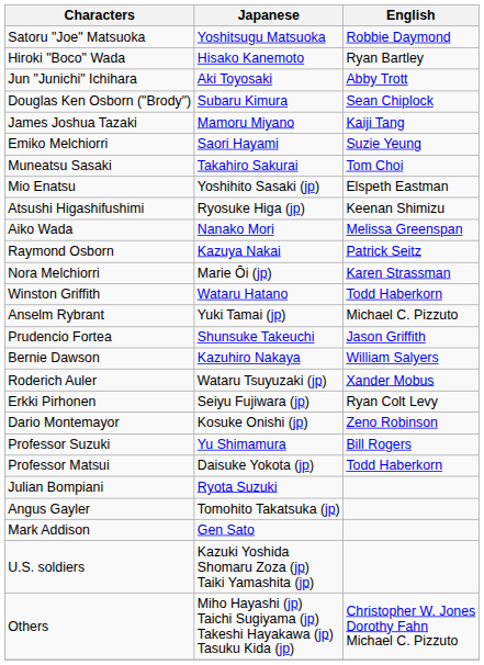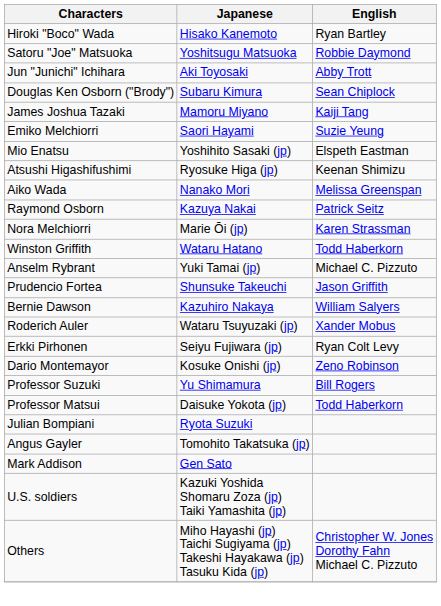 <table class="wikitable">
 <tr>
 <th>Characters</th>
 <th>Japanese</th>
 <th>English</th>
 </tr>
 <tr>
+<td>Hiroki "Boco" Wada</td>
+<td><a href='#'>Hisako Kanemoto</a></td>
+<td>Ryan Bartley</td>
+</tr>
+<tr>
 <td>Satoru "Joe" Matsuoka</td>
 <td><a href='#'>Yoshitsugu Matsuoka</a></td>
 <td><a href='#'>Robbie Daymond</a></td>
-</tr>
-<tr>
-<td>Hiroki "Boco" Wada</td>
-<td><a href='#'>Hisako Kanemoto</a></td>
-<td>Ryan Bartley</td>
 </tr>
 <tr>
 <td>Jun "Junichi" Ichihara</td>
 <td><a href='#'>Aki Toyosaki</a></td>
 <td><a href='#'>Abby Trott</a></td>
 </tr>
 <tr>
 <td>Douglas Ken Osborn ("Brody")</td>
 <td><a href='#'>Subaru Kimura</a></td>
 <td><a href='#'>Sean Chiplock</a></td>
 </tr>
 <tr>
 <td>James Joshua Tazaki</td>
 <td><a href='#'>Mamoru Miyano</a></td>
 <td><a href='#'>Kaiji Tang</a></td>
 </tr>
 <tr>
 <td>Emiko Melchiorri</td>
 <td><a href='#'>Saori Hayami</a></td>
 <td><a href='#'>Suzie Yeung</a></td>
-</tr>
-<tr>
-<td>Muneatsu Sasaki</td>
-<td><a href='#'>Takahiro Sakurai</a></td>
-<td><a href='#'>Tom Choi</a></td>
 </tr>
 <tr>
 <td>Mio Enatsu</td>
 <td>Yoshihito Sasaki (<a href='#'>jp</a>)</td>
 <td>Elspeth Eastman</td>
 </tr>
 <tr>
 <td>Atsushi Higashifushimi</td>
 <td>Ryosuke Higa (<a href='#'>jp</a>)</td>
 <td>Keenan Shimizu</td>
 </tr>
 <tr>
 <td>Aiko Wada</td>
 <td><a href='#'>Nanako Mori</a></td>
 <td><a href='#'>Melissa Greenspan</a></td>
 </tr>
 <tr>
 <td>Raymond Osborn</td>
 <td><a href='#'>Kazuya Nakai</a></td>
 <td><a href='#'>Patrick Seitz</a></td>
 </tr>
 <tr>
 <td>Nora Melchiorri</td>
 <td>Marie Ōi (<a href='#'>jp</a>)</td>
 <td><a href='#'>Karen Strassman</a></td>
 </tr>
 <tr>
 <td>Winston Griffith</td>
 <td><a href='#'>Wataru Hatano</a></td>
 <td><a href='#'>Todd Haberkorn</a></td>
 </tr>
 <tr>
 <td>Anselm Rybrant</td>
 <td>Yuki Tamai (<a href='#'>jp</a>)</td>
 <td>Michael C. Pizzuto</td>
 </tr>
 <tr>
 <td>Prudencio Fortea</td>
 <td><a href='#'>Shunsuke Takeuchi</a></td>
 <td><a href='#'>Jason Griffith</a></td>
 </tr>
 <tr>
 <td>Bernie Dawson</td>
 <td><a href='#'>Kazuhiro Nakaya</a></td>
 <td><a href='#'>William Salyers</a></td>
 </tr>
 <tr>
 <td>Roderich Auler</td>
 <td>Wataru Tsuyuzaki (<a href='#'>jp</a>)</td>
 <td><a href='#'>Xander Mobus</a></td>
 </tr>
 <tr>
 <td>Erkki Pirhonen</td>
 <td>Seiyu Fujiwara (<a href='#'>jp</a>)</td>
 <td>Ryan Colt Levy</td>
 </tr>
 <tr>
 <td>Dario Montemayor</td>
 <td>Kosuke Onishi (<a href='#'>jp</a>)</td>
 <td><a href='#'>Zeno Robinson</a></td>
 </tr>
 <tr>
 <td>Professor Suzuki</td>
 <td><a href='#'>Yu Shimamura</a></td>
 <td><a href='#'>Bill Rogers</a></td>
 </tr>
 <tr>
 <td>Professor Matsui</td>
 <td>Daisuke Yokota (<a href='#'>jp</a>)</td>
 <td><a href='#'>Todd Haberkorn</a></td>
 </tr>
 <tr>
 <td>Julian Bompiani</td>
 <td><a href='#'>Ryota Suzuki</a></td>
 <td></td>
 </tr>
 <tr>
 <td>Angus Gayler</td>
 <td>Tomohito Takatsuka (<a href='#'>jp</a>)</td>
 <td></td>
 </tr>
 <tr>
 <td>Mark Addison</td>
 <td><a href='#'>Gen Sato</a></td>
 <td></td>
 </tr>
 <tr>
 <td>U.S. soldiers</td>
 <td>Kazuki Yoshida<br>Shomaru Zoza (<a href='#'>jp</a>)<br>Taiki Yamashita (<a href='#'>jp</a>)</td>
 <td></td>
 </tr>
 <tr>
 <td>Others</td>
 <td>Miho Hayashi (<a href='#'>jp</a>)<br>Taichi Sugiyama (<a href='#'>jp</a>)<br>Takeshi Hayakawa (<a href='#'>jp</a>)<br>Tasuku Kida (<a href='#'>jp</a>)</td>
 <td><a href='#'>Christopher W. Jones</a><br><a href='#'>Dorothy Fahn</a><br>Michael C. Pizzuto</td>
 </tr>
 <tr>
 </tr>
 </table>
